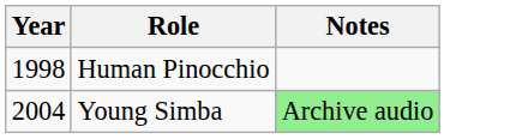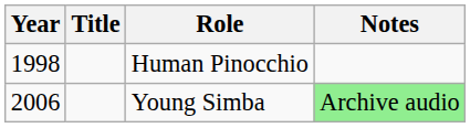 <table class="wikitable sortable">
 <tr>
 <th>Year</th>
+<th>Title</th>
 <th>Role</th>
 <th class="unsortable">Notes</th>
 </tr>
 <tr>
 <td>1998</td>
+<td><em></em></td>
 <td>Human Pinocchio</td>
 <td></td>
 </tr>
 <tr>
-<td>2004</td>
+<td>2006</td>
+<td><em></em></td>
 <td>Young Simba</td>
 <td style="background: lightgreen;">Archive audio</td>
 </tr>
 </table>
